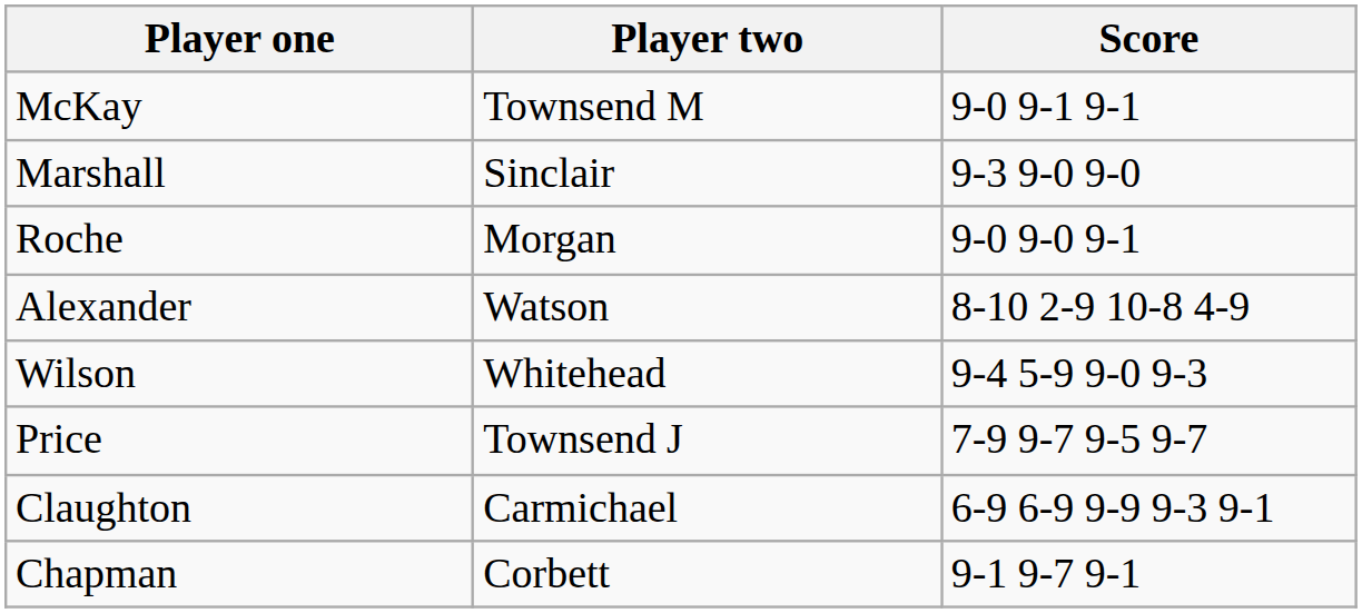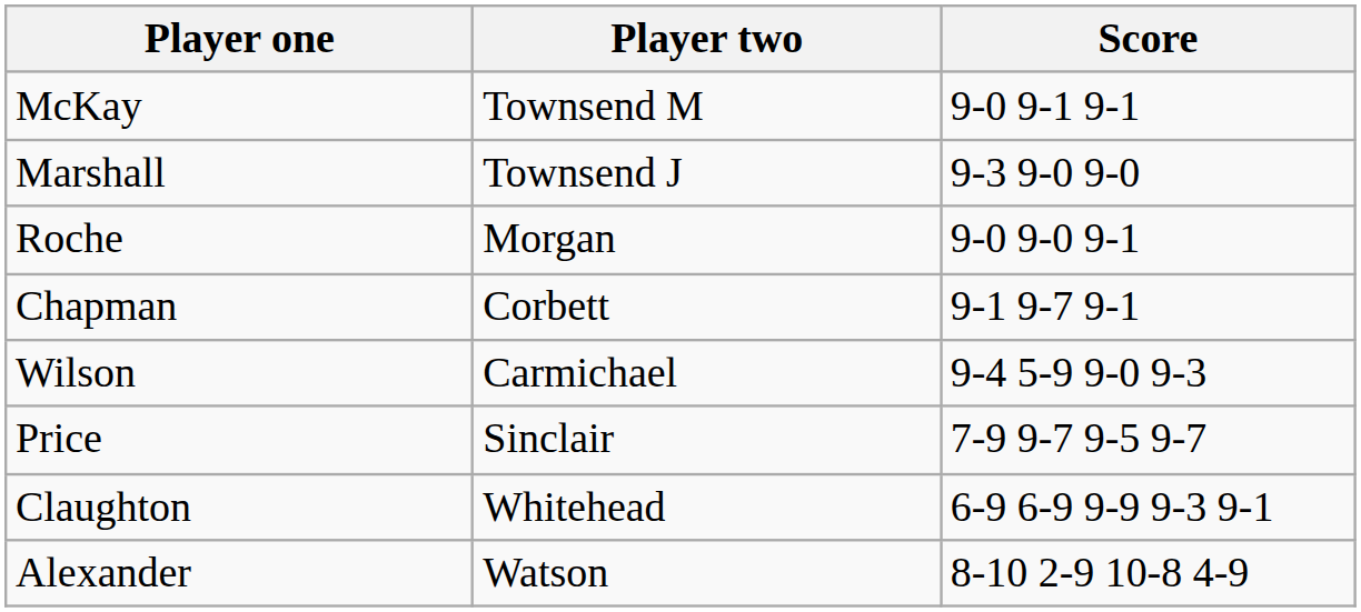 <table class="wikitable">
 <tr>
 <th width=170>Player one</th>
 <th width=170>Player two</th>
 <th width=150>Score</th>
 </tr>
 <tr>
 <td> McKay</td>
 <td> Townsend M</td>
 <td>9-0 9-1 9-1</td>
 </tr>
 <tr>
 <td> Marshall</td>
-<td> Sinclair</td>
+<td> Townsend J</td>
 <td>9-3 9-0 9-0</td>
 </tr>
 <tr>
 <td> Roche</td>
 <td> Morgan</td>
 <td>9-0 9-0 9-1</td>
 </tr>
 <tr>
+<td> Chapman</td>
+<td> Corbett</td>
+<td>9-1 9-7 9-1</td>
+</tr>
+<tr>
+<td> Wilson</td>
+<td> Carmichael</td>
+<td>9-4 5-9 9-0 9-3</td>
+</tr>
+<tr>
+<td> Price</td>
+<td> Sinclair</td>
+<td>7-9 9-7 9-5 9-7</td>
+</tr>
+<tr>
+<td> Claughton</td>
+<td> Whitehead</td>
+<td>6-9 6-9 9-9 9-3 9-1</td>
+</tr>
+<tr>
 <td> Alexander</td>
 <td> Watson</td>
 <td>8-10 2-9 10-8 4-9</td>
 </tr>
-<tr>
-<td> Wilson</td>
-<td> Whitehead</td>
-<td>9-4 5-9 9-0 9-3</td>
-</tr>
-<tr>
-<td> Price</td>
-<td> Townsend J</td>
-<td>7-9 9-7 9-5 9-7</td>
-</tr>
-<tr>
-<td> Claughton</td>
-<td> Carmichael</td>
-<td>6-9 6-9 9-9 9-3 9-1</td>
-</tr>
-<tr>
-<td> Chapman</td>
-<td> Corbett</td>
-<td>9-1 9-7 9-1</td>
-</tr>
 </table>
